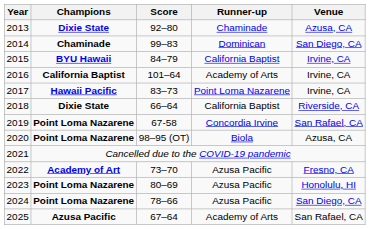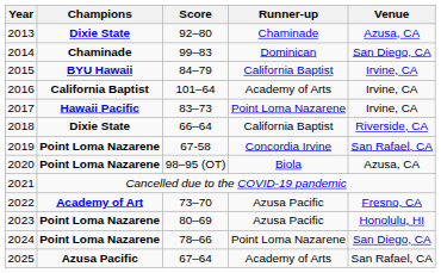 <table class="wikitable sortable">
 <tr>
 <th>Year</th>
 <th>Champions</th>
 <th>Score</th>
 <th>Runner-up</th>
 <th>Venue</th>
 </tr>
 <tr align=center>
 <td>2013</td>
 <td><strong><a href='#'>Dixie State</a></strong></td>
 <td>92–80</td>
 <td><a href='#'>Chaminade</a></td>
 <td><a href='#'>Azusa, CA</a></td>
 </tr>
 <tr align=center>
 <td>2014</td>
 <td><strong>Chaminade</strong></td>
 <td>99–83</td>
 <td><a href='#'>Dominican</a></td>
 <td><a href='#'>San Diego, CA</a></td>
 </tr>
 <tr align=center>
 <td>2015</td>
 <td><strong><a href='#'>BYU Hawaii</a></strong></td>
 <td>84–79</td>
 <td><a href='#'>California Baptist</a></td>
 <td><a href='#'>Irvine, CA</a></td>
 </tr>
 <tr align=center>
 <td>2016</td>
 <td><strong>California Baptist</strong></td>
 <td>101–64</td>
 <td>Academy of Arts</td>
 <td>Irvine, CA</td>
 </tr>
 <tr align=center>
 <td>2017</td>
 <td><strong><a href='#'>Hawaii Pacific</a></strong></td>
 <td>83–73</td>
 <td><a href='#'>Point Loma Nazarene</a></td>
 <td>Irvine, CA</td>
 </tr>
 <tr align=center>
 <td>2018</td>
 <td><strong>Dixie State</strong></td>
 <td>66–64</td>
 <td>California Baptist</td>
 <td><a href='#'>Riverside, CA</a></td>
 </tr>
 <tr align=center>
 <td>2019</td>
 <td><strong>Point Loma Nazarene</strong></td>
 <td>67-58</td>
 <td><a href='#'>Concordia Irvine</a></td>
 <td><a href='#'>San Rafael, CA</a></td>
 </tr>
 <tr align=center>
 <td>2020</td>
 <td><strong>Point Loma Nazarene</strong></td>
 <td>98–95 (OT)</td>
 <td><a href='#'>Biola</a></td>
 <td>Azusa, CA</td>
 </tr>
 <tr align=center>
 <td>2021</td>
 <td colspan=4><em>Cancelled due to the <a href='#'>COVID-19 pandemic</a></em></td>
 </tr>
 <tr align=center>
 <td>2022</td>
 <td><strong><a href='#'>Academy of Art</a></strong></td>
 <td>73–70</td>
 <td>Azusa Pacific</td>
 <td><a href='#'>Fresno, CA</a></td>
 </tr>
 <tr align=center>
 <td>2023</td>
 <td><strong>Point Loma Nazarene</strong></td>
 <td>80–69</td>
 <td>Azusa Pacific</td>
 <td><a href='#'>Honolulu, HI</a></td>
 </tr>
 <tr align=center>
 <td>2024</td>
 <td><strong>Point Loma Nazarene</strong></td>
 <td>78–66</td>
-<td>Azusa Pacific</td>
+<td>Point Loma Nazarene</td>
 <td><a href='#'>San Diego, CA</a></td>
 </tr>
 <tr align=center>
 <td>2025</td>
 <td><strong>Azusa Pacific</strong></td>
 <td>67–64</td>
 <td>Academy of Arts</td>
 <td>San Rafael, CA</td>
 </tr>
 </table>
